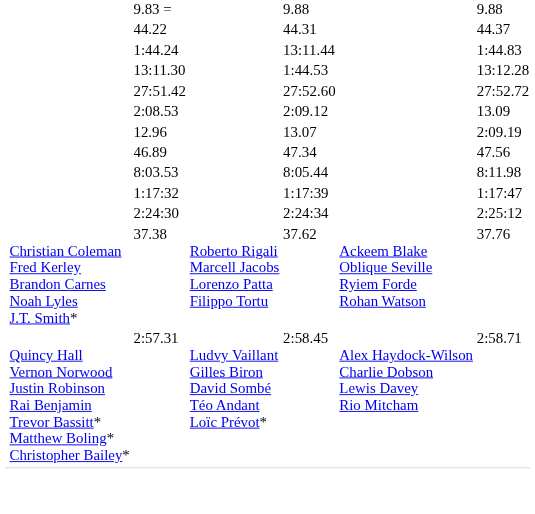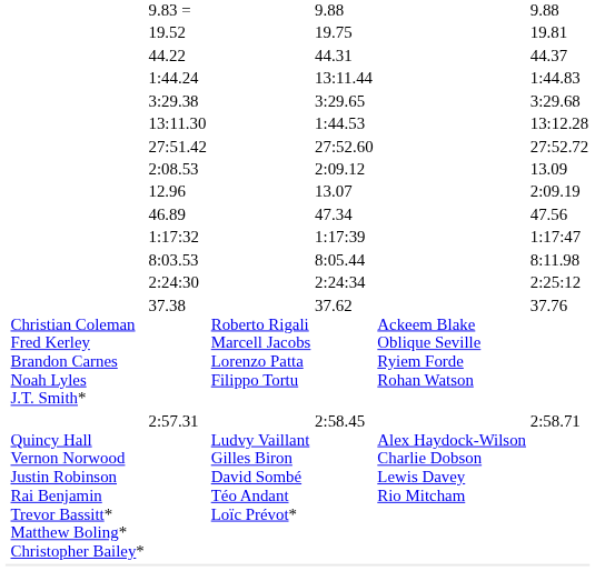 <table>
 <tr valign="top">
 <td></td>
 <td></td>
 <td>9.83 =</td>
 <td></td>
 <td>9.88 </td>
 <td></td>
 <td>9.88</td>
+</tr>
+<tr valign="top">
+<td></td>
+<td></td>
+<td>19.52</td>
+<td></td>
+<td>19.75</td>
+<td></td>
+<td>19.81</td>
 </tr>
 <tr valign="top">
 <td></td>
 <td></td>
 <td>44.22</td>
 <td></td>
 <td>44.31</td>
 <td></td>
 <td>44.37 </td>
 </tr>
 <tr valign="top">
 <td></td>
 <td></td>
 <td>1:44.24</td>
 <td></td>
 <td>13:11.44</td>
 <td></td>
 <td>1:44.83</td>
+</tr>
+<tr valign="top">
+<td></td>
+<td></td>
+<td>3:29.38 </td>
+<td></td>
+<td>3:29.65</td>
+<td></td>
+<td>3:29.68</td>
 </tr>
 <tr valign="top">
 <td></td>
 <td></td>
 <td>13:11.30 </td>
 <td></td>
 <td>1:44.53</td>
 <td></td>
 <td>13:12.28</td>
 </tr>
 <tr valign="top">
 <td></td>
 <td></td>
 <td>27:51.42 </td>
 <td></td>
 <td>27:52.60</td>
 <td></td>
 <td>27:52.72</td>
 </tr>
 <tr valign="top">
 <td></td>
 <td></td>
 <td>2:08.53</td>
 <td></td>
 <td>2:09.12 </td>
 <td></td>
 <td>13.09</td>
 </tr>
 <tr valign="top">
 <td></td>
 <td></td>
 <td>12.96 </td>
 <td></td>
 <td>13.07 </td>
 <td></td>
 <td>2:09.19</td>
 </tr>
 <tr valign="top">
 <td></td>
 <td></td>
 <td>46.89</td>
 <td></td>
 <td>47.34</td>
 <td></td>
 <td>47.56</td>
 </tr>
 <tr valign="top">
 <td></td>
 <td></td>
+<td>1:17:32 </td>
+<td></td>
+<td>1:17:39 </td>
+<td></td>
+<td>1:17:47 </td>
+</tr>
+<tr valign="top">
+<td></td>
+<td></td>
 <td>8:03.53</td>
 <td></td>
 <td>8:05.44</td>
 <td></td>
 <td>8:11.98</td>
-</tr>
-<tr valign="top">
-<td></td>
-<td></td>
-<td>1:17:32 </td>
-<td></td>
-<td>1:17:39 </td>
-<td></td>
-<td>1:17:47 </td>
 </tr>
 <tr valign="top">
 <td></td>
 <td></td>
 <td>2:24:30 </td>
 <td></td>
 <td>2:24:34 </td>
 <td></td>
 <td>2:25:12 </td>
 </tr>
 <tr valign="top">
 <td></td>
 <td><br><a href='#'>Christian Coleman</a><br><a href='#'>Fred Kerley</a><br><a href='#'>Brandon Carnes</a><br><a href='#'>Noah Lyles</a><br><a href='#'>J.T. Smith</a>*</td>
 <td>37.38 </td>
 <td><br><a href='#'>Roberto Rigali</a><br><a href='#'>Marcell Jacobs</a><br><a href='#'>Lorenzo Patta</a><br><a href='#'>Filippo Tortu</a></td>
 <td>37.62 </td>
 <td><br><a href='#'>Ackeem Blake</a><br><a href='#'>Oblique Seville</a><br><a href='#'>Ryiem Forde</a><br><a href='#'>Rohan Watson</a></td>
 <td>37.76</td>
 </tr>
 <tr valign="top">
 <td></td>
 <td><br><a href='#'>Quincy Hall</a><br><a href='#'>Vernon Norwood</a><br><a href='#'>Justin Robinson</a><br><a href='#'>Rai Benjamin</a><br><a href='#'>Trevor Bassitt</a>*<br><a href='#'>Matthew Boling</a>*<br><a href='#'>Christopher Bailey</a>*</td>
 <td>2:57.31 </td>
 <td><br><a href='#'>Ludvy Vaillant</a><br><a href='#'>Gilles Biron</a><br><a href='#'>David Sombé</a><br><a href='#'>Téo Andant</a><br><a href='#'>Loïc Prévot</a>*</td>
 <td>2:58.45 </td>
 <td><br><a href='#'>Alex Haydock-Wilson</a><br><a href='#'>Charlie Dobson</a><br><a href='#'>Lewis Davey</a><br><a href='#'>Rio Mitcham</a></td>
 <td>2:58.71 </td>
 </tr>
 <tr style="background:#e8e8e8;">
 <td colspan=7></td>
 </tr>
 </table>
